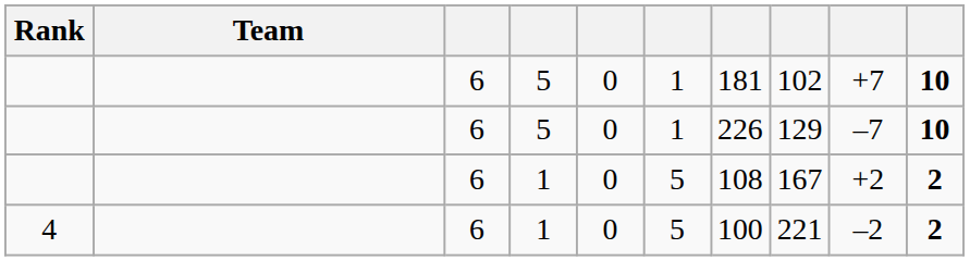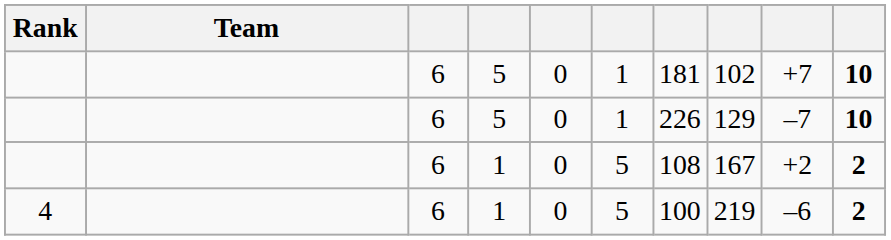 <table class="wikitable" style="text-align: center; font-size:90% ">
 <tr>
 <th width=35>Rank</th>
 <th width=160>Team</th>
 <th width=25></th>
 <th width=25></th>
 <th width=25></th>
 <th width=25></th>
 <th width=20></th>
 <th width=20></th>
 <th width=30></th>
 <th width=20></th>
 </tr>
 <tr>
 <td></td>
 <td align=left></td>
 <td>6</td>
 <td>5</td>
 <td>0</td>
 <td>1</td>
 <td>181</td>
 <td>102</td>
 <td>+7</td>
 <td><strong>10</strong></td>
 </tr>
 <tr>
 <td></td>
 <td align=left></td>
 <td>6</td>
 <td>5</td>
 <td>0</td>
 <td>1</td>
 <td>226</td>
 <td>129</td>
 <td>–7</td>
 <td><strong>10</strong></td>
 </tr>
 <tr>
 <td></td>
 <td align=left></td>
 <td>6</td>
 <td>1</td>
 <td>0</td>
 <td>5</td>
 <td>108</td>
 <td>167</td>
 <td>+2</td>
 <td><strong>2</strong></td>
 </tr>
 <tr>
 <td>4</td>
 <td align=left></td>
 <td>6</td>
 <td>1</td>
 <td>0</td>
 <td>5</td>
 <td>100</td>
-<td>221</td>
-<td>–2</td>
+<td>219</td>
+<td>–6</td>
 <td><strong>2</strong></td>
 </tr>
 </table>
